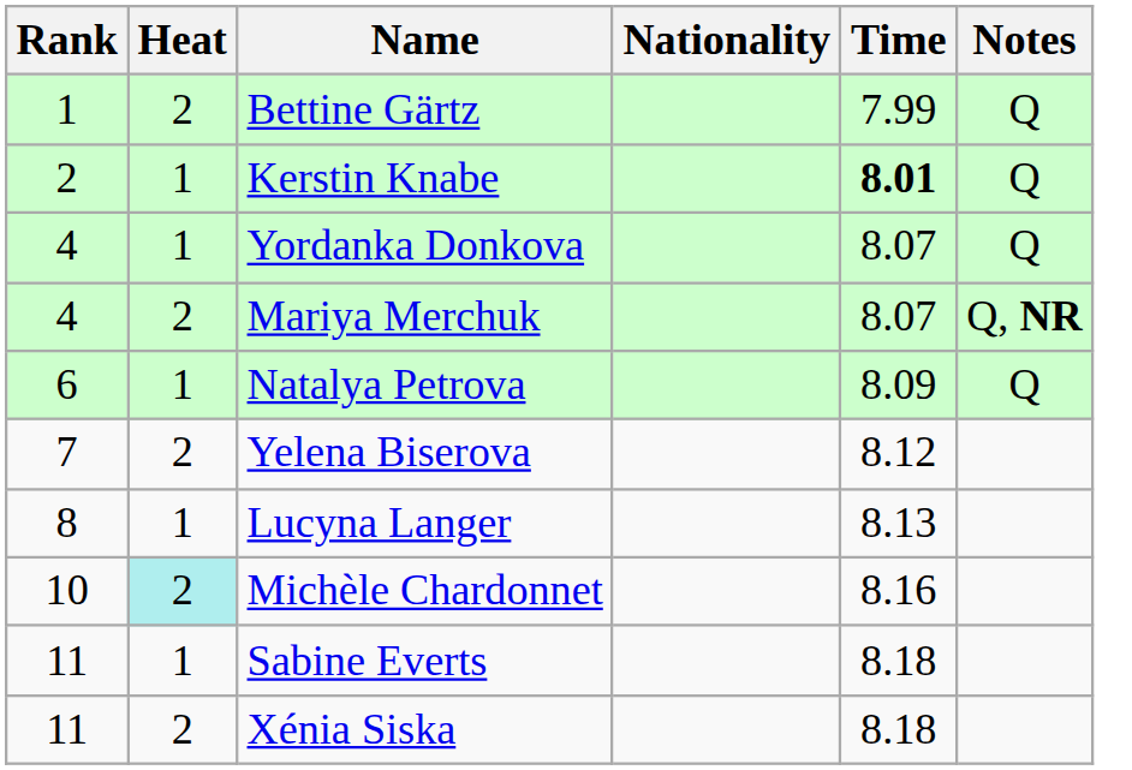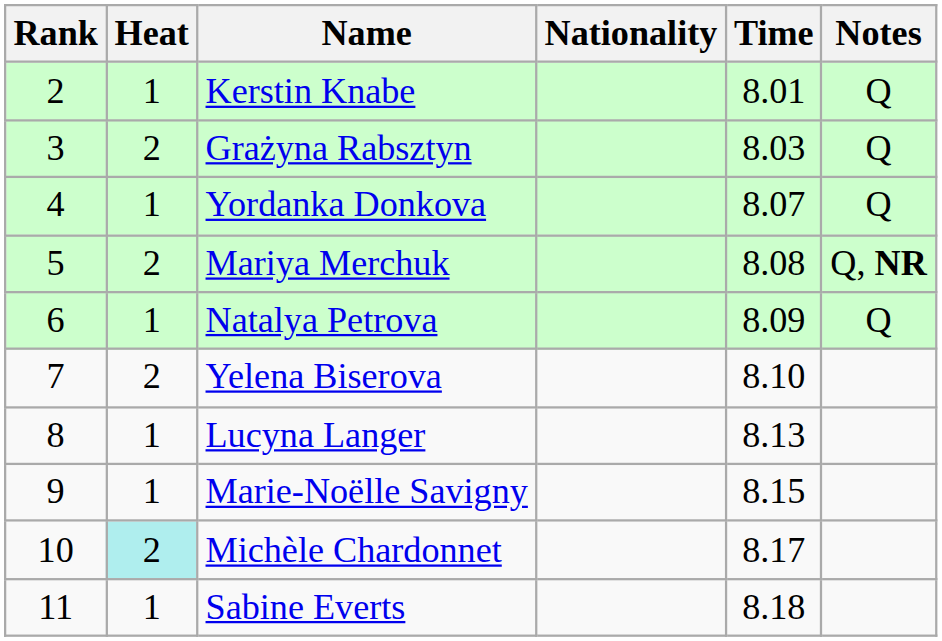 <table class="wikitable sortable" style="text-align:center">
 <tr>
 <th>Rank</th>
 <th>Heat</th>
 <th>Name</th>
 <th>Nationality</th>
 <th>Time</th>
 <th>Notes</th>
 </tr>
 <tr bgcolor=ccffcc>
-<td>1</td>
-<td>2</td>
-<td align="left"><a href='#'>Bettine Gärtz</a></td>
-<td align=left></td>
-<td>7.99</td>
-<td>Q</td>
-</tr>
-<tr bgcolor=ccffcc>
 <td>2</td>
 <td>1</td>
 <td align="left"><a href='#'>Kerstin Knabe</a></td>
 <td align=left></td>
-<td><strong>8.01</strong></td>
+<td>8.01</td>
+<td>Q</td>
+</tr>
+<tr bgcolor=ccffcc>
+<td>3</td>
+<td>2</td>
+<td align="left"><a href='#'>Grażyna Rabsztyn</a></td>
+<td align=left></td>
+<td>8.03</td>
 <td>Q</td>
 </tr>
 <tr bgcolor=ccffcc>
 <td>4</td>
 <td>1</td>
 <td align="left"><a href='#'>Yordanka Donkova</a></td>
 <td align=left></td>
 <td>8.07</td>
 <td>Q</td>
 </tr>
 <tr bgcolor=ccffcc>
-<td>4</td>
+<td>5</td>
 <td>2</td>
 <td align="left"><a href='#'>Mariya Merchuk</a></td>
 <td align=left></td>
-<td>8.07</td>
+<td>8.08</td>
 <td>Q, <strong>NR</strong></td>
 </tr>
 <tr bgcolor=ccffcc>
 <td>6</td>
 <td>1</td>
 <td align="left"><a href='#'>Natalya Petrova</a></td>
 <td align=left></td>
 <td>8.09</td>
 <td>Q</td>
 </tr>
 <tr>
 <td>7</td>
 <td>2</td>
 <td align="left"><a href='#'>Yelena Biserova</a></td>
 <td align=left></td>
-<td>8.12</td>
+<td>8.10</td>
 <td></td>
 </tr>
 <tr>
 <td>8</td>
 <td>1</td>
 <td align="left"><a href='#'>Lucyna Langer</a></td>
 <td align=left></td>
 <td>8.13</td>
 <td></td>
 </tr>
 <tr>
+<td>9</td>
+<td>1</td>
+<td align="left"><a href='#'>Marie-Noëlle Savigny</a></td>
+<td align=left></td>
+<td>8.15</td>
+<td></td>
+</tr>
+<tr>
 <td>10</td>
 <td style="background: paleturquoise;">2</td>
 <td align="left"><a href='#'>Michèle Chardonnet</a></td>
 <td align=left></td>
-<td>8.16</td>
+<td>8.17</td>
 <td></td>
 </tr>
 <tr>
 <td>11</td>
 <td>1</td>
 <td align="left"><a href='#'>Sabine Everts</a></td>
 <td align=left></td>
 <td>8.18</td>
 <td></td>
 </tr>
-<tr>
-<td>11</td>
-<td>2</td>
-<td align="left"><a href='#'>Xénia Siska</a></td>
-<td align=left></td>
-<td>8.18</td>
-<td></td>
-</tr>
 </table>
